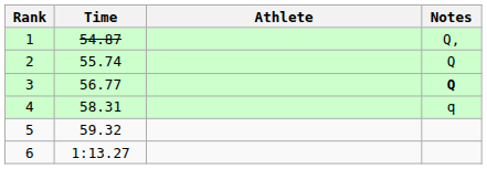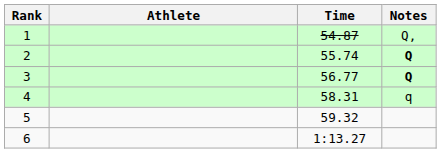 <table class="wikitable" style="text-align:center">
 <tr>
 <th width=40>Rank</th>
+<th width=250>Athlete</th>
 <th width=80>Time</th>
-<th width=250>Athlete</th>
 <th width=50>Notes</th>
 </tr>
 <tr bgcolor=ccffcc>
 <td>1</td>
+<td align=left></td>
 <td><s>54.87</s></td>
-<td align=left></td>
 <td>Q, <s></s></td>
 </tr>
 <tr bgcolor=ccffcc>
 <td>2</td>
+<td align=left></td>
 <td>55.74</td>
-<td align=left></td>
-<td>Q</td>
+<td><strong>Q</strong></td>
 </tr>
 <tr bgcolor=ccffcc>
 <td>3</td>
+<td align=left></td>
 <td>56.77</td>
-<td align=left></td>
 <td><strong>Q</strong></td>
 </tr>
 <tr bgcolor=ccffcc>
 <td>4</td>
+<td align=left></td>
 <td>58.31</td>
-<td align=left></td>
 <td>q</td>
 </tr>
 <tr>
 <td>5</td>
+<td align=left></td>
 <td>59.32</td>
-<td align=left></td>
 <td></td>
 </tr>
 <tr>
 <td>6</td>
+<td align=left></td>
 <td>1:13.27</td>
-<td align=left></td>
 <td></td>
 </tr>
 </table>
